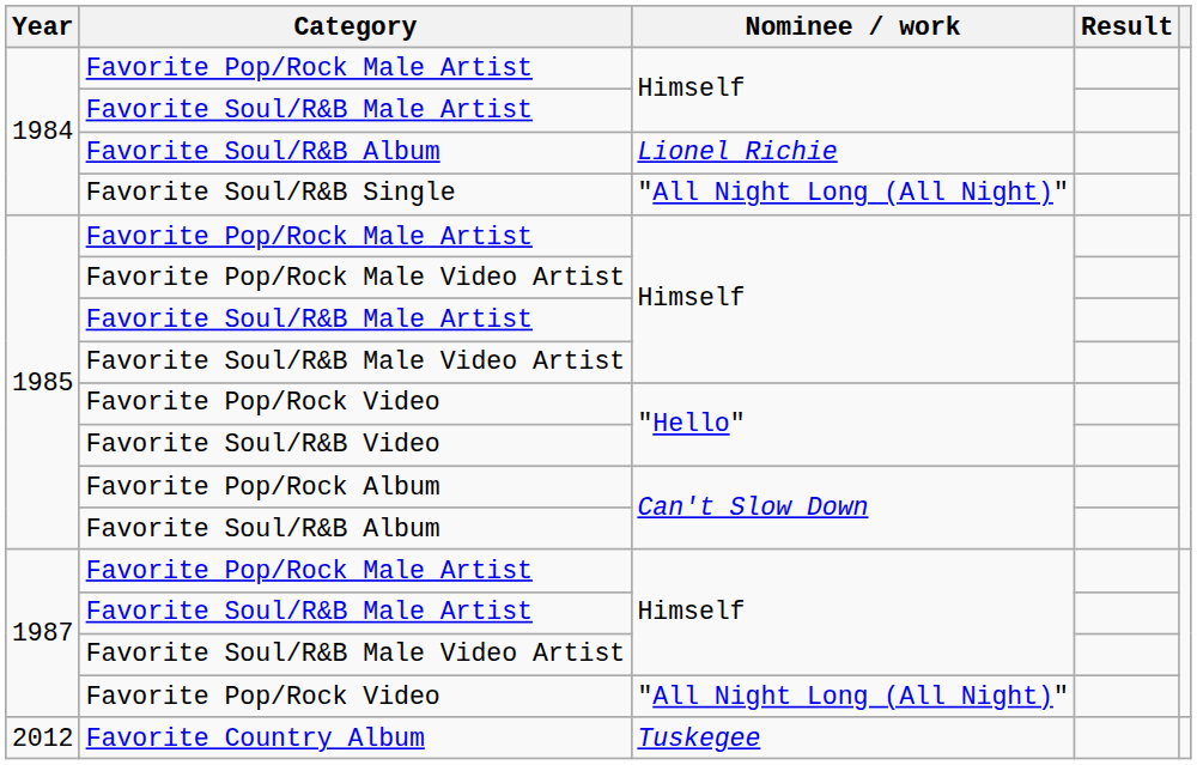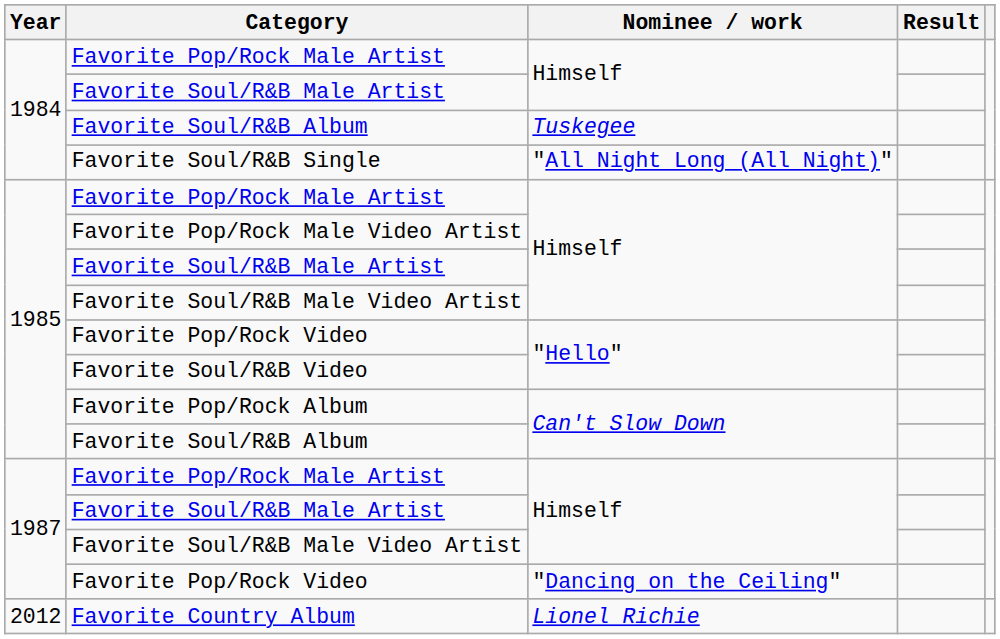 <table class="wikitable sortable">
 <tr>
 <th>Year</th>
 <th>Category</th>
 <th>Nominee / work</th>
 <th>Result</th>
 <th class="unsortable"></th>
 </tr>
 <tr>
 <td rowspan="4">1984</td>
 <td><a href='#'>Favorite Pop/Rock Male Artist</a></td>
 <td rowspan="2">Himself</td>
 <td></td>
 <td rowspan="4"></td>
 </tr>
 <tr>
 <td><a href='#'>Favorite Soul/R&B Male Artist</a></td>
 <td></td>
 </tr>
 <tr>
 <td><a href='#'>Favorite Soul/R&B Album</a></td>
-<td><em><a href='#'>Lionel Richie</a></em></td>
+<td><em><a href='#'>Tuskegee</a></em></td>
 <td></td>
 </tr>
 <tr>
 <td>Favorite Soul/R&B Single</td>
 <td>"<a href='#'>All Night Long (All Night)</a>"</td>
 <td></td>
 </tr>
 <tr>
 <td rowspan="8">1985</td>
 <td><a href='#'>Favorite Pop/Rock Male Artist</a></td>
 <td rowspan="4">Himself</td>
 <td></td>
 <td rowspan="8"></td>
 </tr>
 <tr>
 <td>Favorite Pop/Rock Male Video Artist</td>
 <td></td>
 </tr>
 <tr>
 <td><a href='#'>Favorite Soul/R&B Male Artist</a></td>
 <td></td>
 </tr>
 <tr>
 <td>Favorite Soul/R&B Male Video Artist</td>
 <td></td>
 </tr>
 <tr>
 <td>Favorite Pop/Rock Video</td>
 <td rowspan="2">"<a href='#'>Hello</a>"</td>
 <td></td>
 </tr>
 <tr>
 <td>Favorite Soul/R&B Video</td>
 <td></td>
 </tr>
 <tr>
 <td>Favorite Pop/Rock Album</td>
 <td rowspan="2"><em><a href='#'>Can't Slow Down</a></em></td>
 <td></td>
 </tr>
 <tr>
 <td>Favorite Soul/R&B Album</td>
 <td></td>
 </tr>
 <tr>
 <td rowspan="4">1987</td>
 <td><a href='#'>Favorite Pop/Rock Male Artist</a></td>
 <td rowspan="3">Himself</td>
 <td></td>
 <td rowspan="4"></td>
 </tr>
 <tr>
 <td><a href='#'>Favorite Soul/R&B Male Artist</a></td>
 <td></td>
 </tr>
 <tr>
 <td>Favorite Soul/R&B Male Video Artist</td>
 <td></td>
 </tr>
 <tr>
 <td>Favorite Pop/Rock Video</td>
-<td>"<a href='#'>All Night Long (All Night)</a>"</td>
+<td>"<a href='#'>Dancing on the Ceiling</a>"</td>
 <td></td>
 </tr>
 <tr>
 <td>2012</td>
 <td><a href='#'>Favorite Country Album</a></td>
-<td><em><a href='#'>Tuskegee</a></em></td>
+<td><em><a href='#'>Lionel Richie</a></em></td>
 <td></td>
 <td></td>
 </tr>
 </table>
